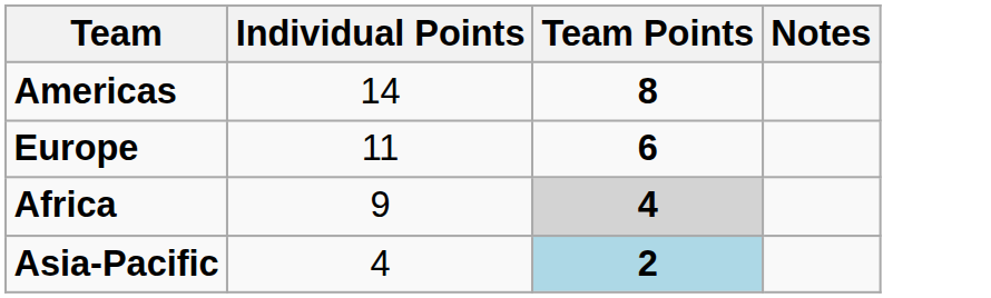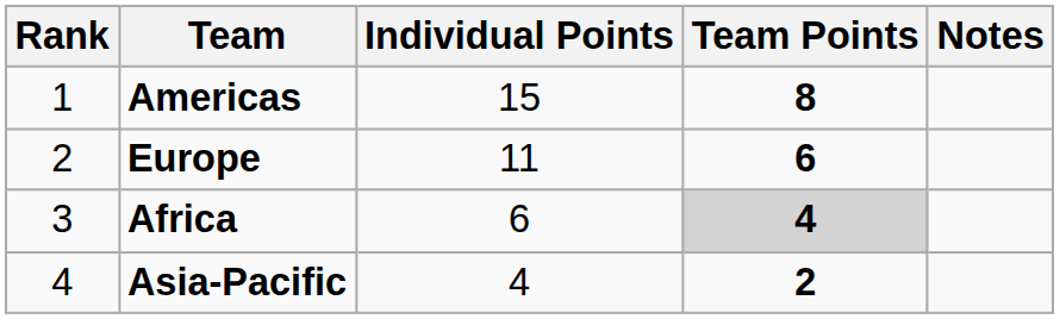 <table class="wikitable sortable" style="text-align:center">
 <tr>
+<th>Rank</th>
 <th>Team</th>
 <th>Individual Points</th>
 <th>Team Points</th>
 <th>Notes</th>
 </tr>
 <tr>
+<td>1</td>
 <td align="left"><strong>Americas</strong></td>
-<td>14</td>
+<td>15</td>
 <td><strong>8</strong></td>
 <td></td>
 </tr>
 <tr>
+<td>2</td>
 <td align="left"><strong>Europe</strong></td>
 <td>11</td>
 <td><strong>6</strong></td>
 <td></td>
 </tr>
 <tr>
+<td>3</td>
 <td align="left"><strong>Africa</strong></td>
-<td>9</td>
+<td>6</td>
 <td style="background: lightgrey;"><strong>4</strong></td>
 <td></td>
 </tr>
 <tr>
+<td>4</td>
 <td align="left"><strong>Asia-Pacific</strong></td>
 <td>4</td>
-<td style="background: lightblue;"><strong>2</strong></td>
+<td><strong>2</strong></td>
 <td></td>
 </tr>
 </table>
